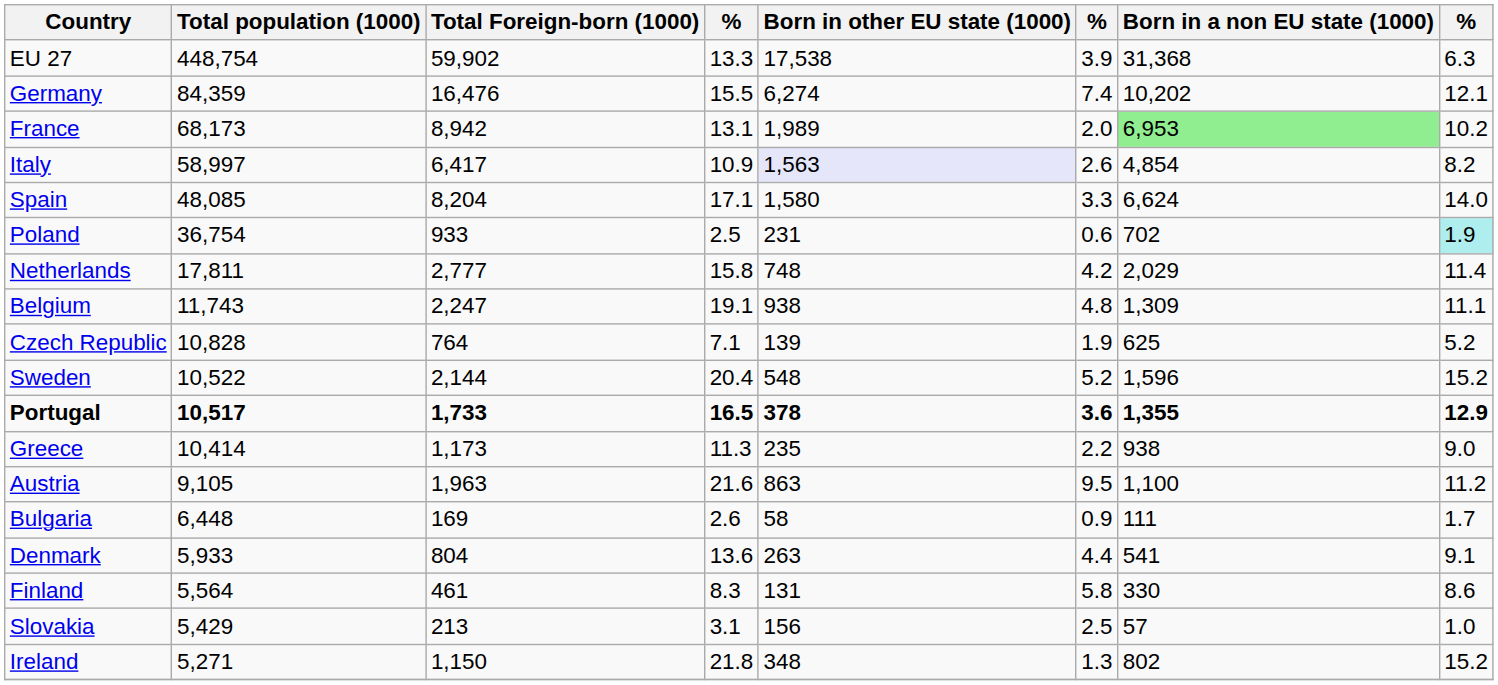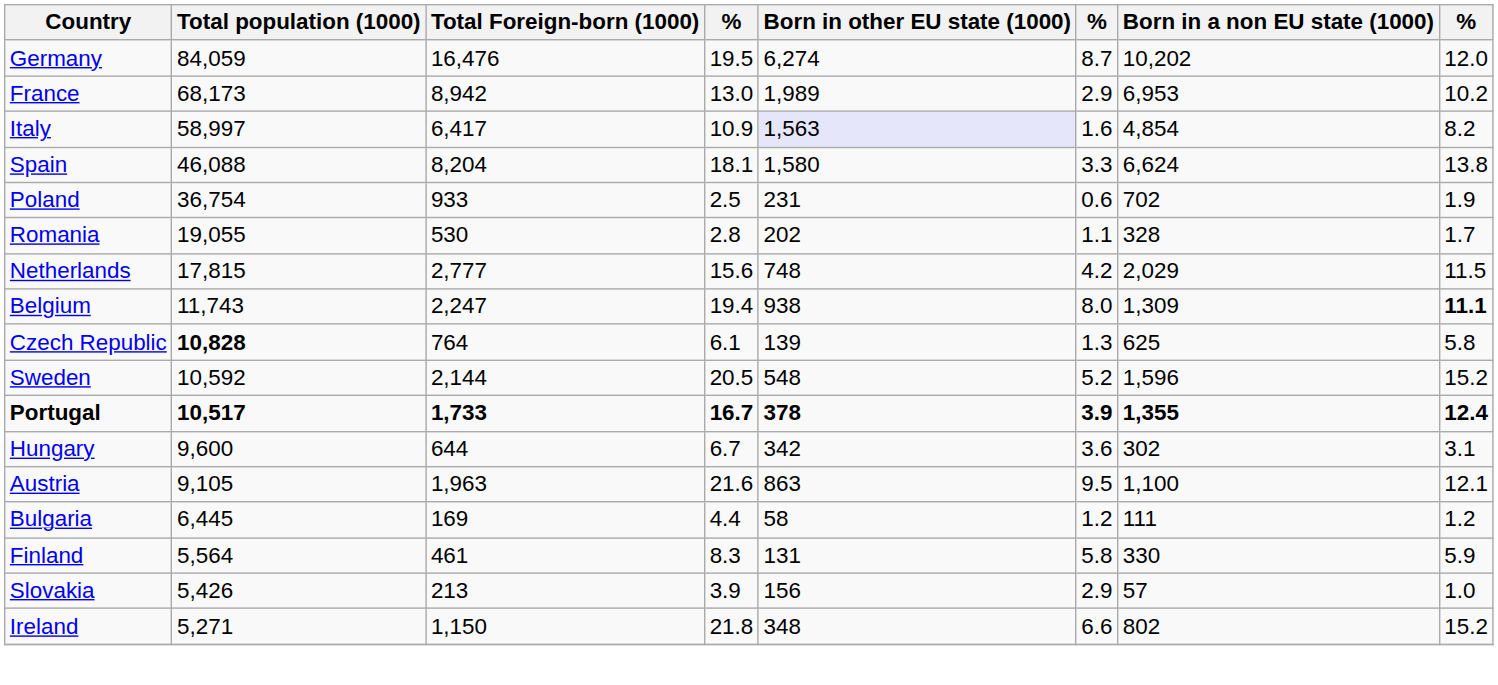 <table class="wikitable sortable" border="1">
 <tr>
 <th align="center">Country</th>
 <th align="center">Total population (1000)</th>
 <th align="center">Total Foreign-born (1000)</th>
 <th align="center">%</th>
 <th align="center">Born in other EU state (1000)</th>
 <th align="center">%</th>
 <th align="center">Born in a non EU state (1000)</th>
 <th align="center">%</th>
 </tr>
 <tr>
-<td>EU 27</td>
-<td>448,754</td>
-<td>59,902</td>
-<td>13.3</td>
-<td>17,538</td>
-<td>3.9</td>
-<td>31,368</td>
-<td>6.3</td>
-</tr>
-<tr>
 <td><a href='#'>Germany</a></td>
-<td>84,359</td>
+<td>84,059</td>
 <td>16,476</td>
-<td>15.5</td>
+<td>19.5</td>
 <td>6,274</td>
-<td>7.4</td>
+<td>8.7</td>
 <td>10,202</td>
-<td>12.1</td>
+<td>12.0</td>
 </tr>
 <tr>
 <td><a href='#'>France</a></td>
 <td>68,173</td>
 <td>8,942</td>
-<td>13.1</td>
+<td>13.0</td>
 <td>1,989</td>
-<td>2.0</td>
-<td style="background: lightgreen;">6,953</td>
+<td>2.9</td>
+<td>6,953</td>
 <td>10.2</td>
 </tr>
 <tr>
 <td><a href='#'>Italy</a></td>
 <td>58,997</td>
 <td>6,417</td>
 <td>10.9</td>
 <td style="background: lavender;">1,563</td>
-<td>2.6</td>
+<td>1.6</td>
 <td>4,854</td>
 <td>8.2</td>
 </tr>
 <tr>
 <td><a href='#'>Spain</a></td>
-<td>48,085</td>
+<td>46,088</td>
 <td>8,204</td>
-<td>17.1</td>
+<td>18.1</td>
 <td>1,580</td>
 <td>3.3</td>
 <td>6,624</td>
-<td>14.0</td>
+<td>13.8</td>
 </tr>
 <tr>
 <td><a href='#'>Poland</a></td>
 <td>36,754</td>
 <td>933</td>
 <td>2.5</td>
 <td>231</td>
 <td>0.6</td>
 <td>702</td>
-<td style="background: paleturquoise;">1.9</td>
+<td>1.9</td>
+</tr>
+<tr>
+<td><a href='#'>Romania</a></td>
+<td>19,055</td>
+<td>530</td>
+<td>2.8</td>
+<td>202</td>
+<td>1.1</td>
+<td>328</td>
+<td>1.7</td>
 </tr>
 <tr>
 <td><a href='#'>Netherlands</a></td>
-<td>17,811</td>
+<td>17,815</td>
 <td>2,777</td>
-<td>15.8</td>
+<td>15.6</td>
 <td>748</td>
 <td>4.2</td>
 <td>2,029</td>
-<td>11.4</td>
+<td>11.5</td>
 </tr>
 <tr>
 <td><a href='#'>Belgium</a></td>
 <td>11,743</td>
 <td>2,247</td>
-<td>19.1</td>
+<td>19.4</td>
 <td>938</td>
-<td>4.8</td>
+<td>8.0</td>
 <td>1,309</td>
-<td>11.1</td>
+<td><strong>11.1</strong></td>
 </tr>
 <tr>
 <td><a href='#'>Czech Republic</a></td>
-<td>10,828</td>
+<td><strong>10,828</strong></td>
 <td>764</td>
-<td>7.1</td>
+<td>6.1</td>
 <td>139</td>
-<td>1.9</td>
+<td>1.3</td>
 <td>625</td>
-<td>5.2</td>
+<td>5.8</td>
 </tr>
 <tr>
 <td><a href='#'>Sweden</a></td>
-<td>10,522</td>
+<td>10,592</td>
 <td>2,144</td>
-<td>20.4</td>
+<td>20.5</td>
 <td>548</td>
 <td>5.2</td>
 <td>1,596</td>
 <td>15.2</td>
 </tr>
 <tr>
 <td><strong>Portugal</strong></td>
 <td><strong>10,517</strong></td>
 <td><strong>1,733</strong></td>
-<td><strong>16.5</strong></td>
+<td><strong>16.7</strong></td>
 <td><strong>378</strong></td>
-<td><strong>3.6</strong></td>
+<td><strong>3.9</strong></td>
 <td><strong>1,355</strong></td>
-<td><strong>12.9</strong></td>
+<td><strong>12.4</strong></td>
 </tr>
 <tr>
-<td><a href='#'>Greece</a></td>
-<td>10,414</td>
-<td>1,173</td>
-<td>11.3</td>
-<td>235</td>
-<td>2.2</td>
-<td>938</td>
-<td>9.0</td>
+<td><a href='#'>Hungary</a></td>
+<td>9,600</td>
+<td>644</td>
+<td>6.7</td>
+<td>342</td>
+<td>3.6</td>
+<td>302</td>
+<td>3.1</td>
 </tr>
 <tr>
 <td><a href='#'>Austria</a></td>
 <td>9,105</td>
 <td>1,963</td>
 <td>21.6</td>
 <td>863</td>
 <td>9.5</td>
 <td>1,100</td>
-<td>11.2</td>
+<td>12.1</td>
 </tr>
 <tr>
 <td><a href='#'>Bulgaria</a></td>
-<td>6,448</td>
+<td>6,445</td>
 <td>169</td>
-<td>2.6</td>
+<td>4.4</td>
 <td>58</td>
-<td>0.9</td>
+<td>1.2</td>
 <td>111</td>
-<td>1.7</td>
-</tr>
-<tr>
-<td><a href='#'>Denmark</a></td>
-<td>5,933</td>
-<td>804</td>
-<td>13.6</td>
-<td>263</td>
-<td>4.4</td>
-<td>541</td>
-<td>9.1</td>
+<td>1.2</td>
 </tr>
 <tr>
 <td><a href='#'>Finland</a></td>
 <td>5,564</td>
 <td>461</td>
 <td>8.3</td>
 <td>131</td>
 <td>5.8</td>
 <td>330</td>
-<td>8.6</td>
+<td>5.9</td>
 </tr>
 <tr>
 <td><a href='#'>Slovakia</a></td>
-<td>5,429</td>
+<td>5,426</td>
 <td>213</td>
-<td>3.1</td>
+<td>3.9</td>
 <td>156</td>
-<td>2.5</td>
+<td>2.9</td>
 <td>57</td>
 <td>1.0</td>
 </tr>
 <tr>
 <td><a href='#'>Ireland</a></td>
 <td>5,271</td>
 <td>1,150</td>
 <td>21.8</td>
 <td>348</td>
-<td>1.3</td>
+<td>6.6</td>
 <td>802</td>
 <td>15.2</td>
 </tr>
 <tr>
 </tr>
 </table>
